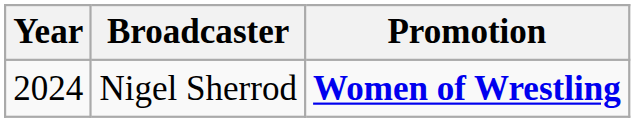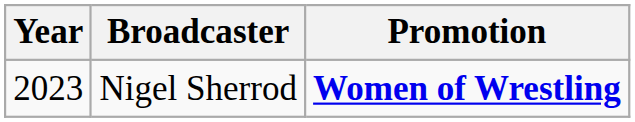 <table class="wikitable">
 <tr>
 <th>Year</th>
 <th>Broadcaster</th>
 <th>Promotion</th>
 </tr>
 <tr>
-<td>2024</td>
+<td>2023</td>
 <td>Nigel Sherrod</td>
 <td><strong><a href='#'>Women of Wrestling</a></strong></td>
 </tr>
 </table>
